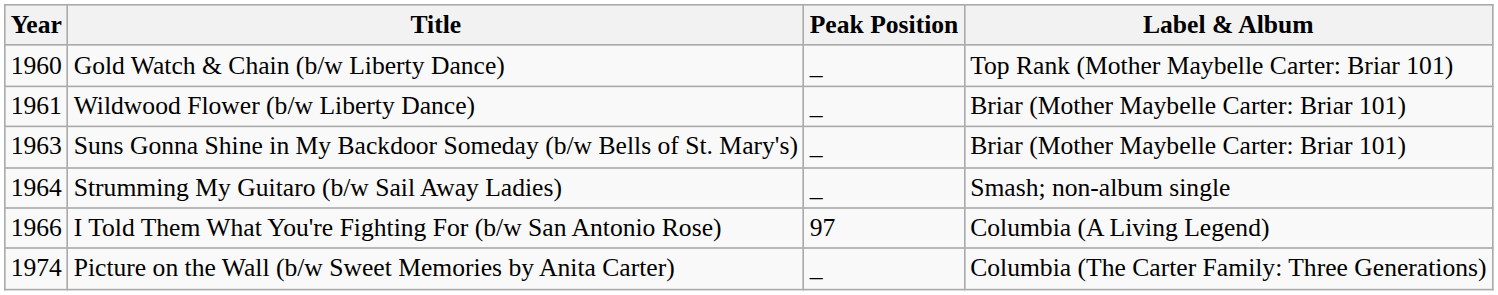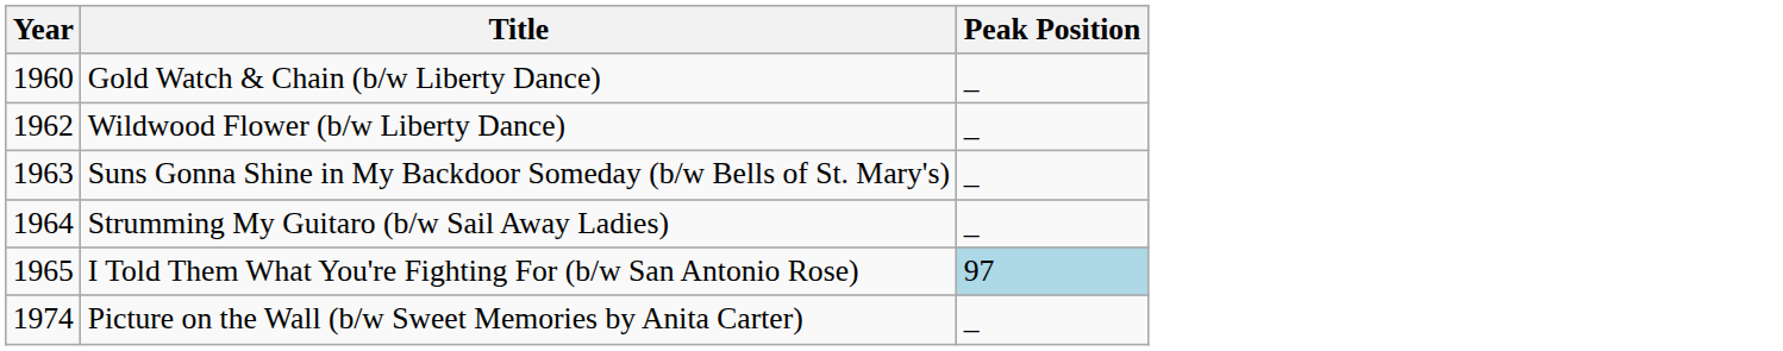 <table class="wikitable">
 <tr>
 <th>Year</th>
 <th>Title</th>
 <th>Peak Position</th>
-<th>Label & Album</th>
 </tr>
 <tr>
 <td>1960</td>
 <td>Gold Watch & Chain (b/w Liberty Dance)</td>
 <td>_</td>
-<td>Top Rank  (Mother Maybelle Carter: Briar 101)</td>
 </tr>
 <tr>
-<td>1961</td>
+<td>1962</td>
 <td>Wildwood Flower (b/w Liberty Dance)</td>
 <td>_</td>
-<td>Briar   (Mother Maybelle Carter: Briar 101)</td>
 </tr>
 <tr>
 <td>1963</td>
 <td>Suns Gonna Shine in My Backdoor Someday (b/w Bells of St. Mary's)</td>
 <td>_</td>
-<td>Briar     (Mother Maybelle Carter: Briar 101)</td>
 </tr>
 <tr>
 <td>1964</td>
 <td>Strumming My Guitaro (b/w Sail Away Ladies)</td>
 <td>_</td>
-<td>Smash; non-album single</td>
 </tr>
 <tr>
-<td>1966</td>
+<td>1965</td>
 <td>I Told Them What You're Fighting For (b/w San Antonio Rose)</td>
-<td>97</td>
-<td>Columbia     (A Living Legend)</td>
+<td style="background: lightblue;">97</td>
 </tr>
 <tr>
 <td>1974</td>
 <td>Picture on the Wall (b/w Sweet Memories by Anita Carter)</td>
 <td>_</td>
-<td>Columbia     (The Carter Family: Three Generations)</td>
 </tr>
 </table>
